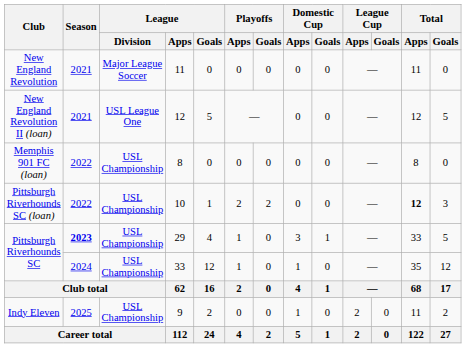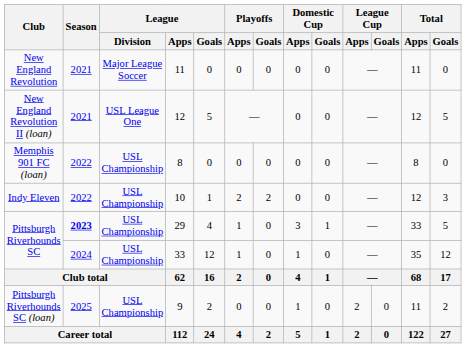 <table class=wikitable style=text-align:center>
 <tr>
 <th rowspan=2>Club</th>
 <th rowspan=2>Season</th>
 <th colspan=3>League</th>
 <th colspan="2">Playoffs</th>
 <th colspan="2">Domestic Cup</th>
 <th colspan="2">League Cup</th>
 <th colspan=2>Total</th>
 </tr>
 <tr>
 <th>Division</th>
 <th>Apps</th>
 <th>Goals</th>
 <th>Apps</th>
 <th>Goals</th>
 <th>Apps</th>
 <th>Goals</th>
 <th>Apps</th>
 <th>Goals</th>
 <th>Apps</th>
 <th>Goals</th>
 </tr>
 <tr>
 <td rowspan=1><a href='#'>New England Revolution</a></td>
 <td><a href='#'>2021</a></td>
 <td><a href='#'>Major League Soccer</a></td>
 <td>11</td>
 <td>0</td>
 <td>0</td>
 <td>0</td>
 <td>0</td>
 <td>0</td>
 <td colspan=2>—</td>
 <td>11</td>
 <td>0</td>
 </tr>
 <tr>
 <td><a href='#'>New England Revolution II</a> <em>(loan)</em></td>
 <td><a href='#'>2021</a></td>
 <td><a href='#'>USL League One</a></td>
 <td>12</td>
 <td>5</td>
 <td colspan="2">—</td>
 <td>0</td>
 <td>0</td>
 <td colspan="2">—</td>
 <td>12</td>
 <td>5</td>
 </tr>
 <tr>
 <td><a href='#'>Memphis 901 FC</a> <em>(loan)</em></td>
 <td><a href='#'>2022</a></td>
 <td><a href='#'>USL Championship</a></td>
 <td>8</td>
 <td>0</td>
 <td>0</td>
 <td>0</td>
 <td>0</td>
 <td>0</td>
 <td colspan="2">—</td>
 <td>8</td>
 <td>0</td>
 </tr>
 <tr>
-<td><a href='#'>Pittsburgh Riverhounds SC</a> <em>(loan)</em></td>
+<td><a href='#'>Indy Eleven</a></td>
 <td><a href='#'>2022</a></td>
 <td><a href='#'>USL Championship</a></td>
 <td>10</td>
 <td>1</td>
 <td>2</td>
 <td>2</td>
 <td>0</td>
 <td>0</td>
 <td colspan="2">—</td>
-<td><strong>12</strong></td>
+<td>12</td>
 <td>3</td>
 </tr>
 <tr>
 <td rowspan="2"><a href='#'>Pittsburgh Riverhounds SC</a></td>
 <td><strong><a href='#'>2023</a></strong></td>
 <td><a href='#'>USL Championship</a></td>
 <td>29</td>
 <td>4</td>
 <td>1</td>
 <td>0</td>
 <td>3</td>
 <td>1</td>
 <td colspan="2">—</td>
 <td>33</td>
 <td>5</td>
 </tr>
 <tr>
 <td><a href='#'>2024</a></td>
 <td><a href='#'>USL Championship</a></td>
 <td>33</td>
 <td>12</td>
 <td>1</td>
 <td>0</td>
 <td>1</td>
 <td>0</td>
 <td colspan="2">—</td>
 <td>35</td>
 <td>12</td>
 </tr>
 <tr>
 <th colspan="3">Club total</th>
 <th>62</th>
 <th>16</th>
 <th>2</th>
 <th>0</th>
 <th>4</th>
 <th>1</th>
 <th colspan="2">—</th>
 <th>68</th>
 <th>17</th>
 </tr>
 <tr>
-<td><a href='#'>Indy Eleven</a></td>
+<td><a href='#'>Pittsburgh Riverhounds SC</a> <em>(loan)</em></td>
 <td><a href='#'>2025</a></td>
 <td><a href='#'>USL Championship</a></td>
 <td>9</td>
 <td>2</td>
 <td>0</td>
 <td>0</td>
 <td>1</td>
 <td>0</td>
 <td>2</td>
 <td>0</td>
 <td>11</td>
 <td>2</td>
 </tr>
 <tr>
 <th colspan="3">Career total</th>
 <th>112</th>
 <th>24</th>
 <th>4</th>
 <th>2</th>
 <th>5</th>
 <th>1</th>
 <th>2</th>
 <th>0</th>
 <th>122</th>
 <th>27</th>
 </tr>
 </table>
